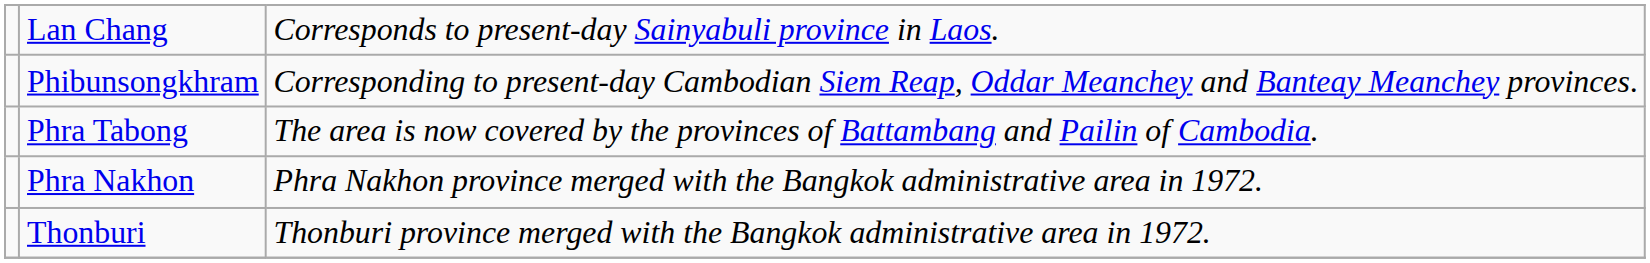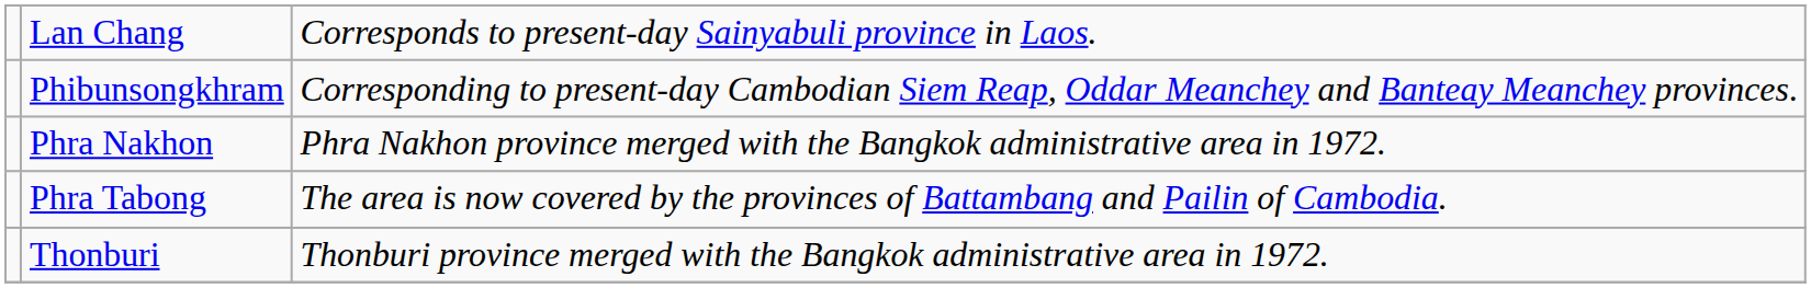 <table class="wikitable">
 <tr>
 <td></td>
 <td><a href='#'>Lan Chang</a><br></td>
 <td><em>Corresponds to present-day <a href='#'>Sainyabuli province</a> in <a href='#'>Laos</a>.</em></td>
 </tr>
 <tr>
 <td></td>
 <td><a href='#'>Phibunsongkhram</a><br></td>
 <td><em>Corresponding to present-day Cambodian <a href='#'>Siem Reap</a>, <a href='#'>Oddar Meanchey</a> and <a href='#'>Banteay Meanchey</a> provinces</em>.</td>
 </tr>
 <tr>
 <td></td>
-<td><a href='#'>Phra Tabong</a><br></td>
-<td><em>The area is now covered by the provinces of <a href='#'>Battambang</a> and <a href='#'>Pailin</a> of <a href='#'>Cambodia</a>.</em></td>
+<td><a href='#'>Phra Nakhon</a><br></td>
+<td><em>Phra Nakhon province merged with the Bangkok administrative area in 1972.</em></td>
 </tr>
 <tr>
 <td></td>
-<td><a href='#'>Phra Nakhon</a><br></td>
-<td><em>Phra Nakhon province merged with the Bangkok administrative area in 1972.</em></td>
+<td><a href='#'>Phra Tabong</a><br></td>
+<td><em>The area is now covered by the provinces of <a href='#'>Battambang</a> and <a href='#'>Pailin</a> of <a href='#'>Cambodia</a>.</em></td>
 </tr>
 <tr>
 <td></td>
 <td><a href='#'>Thonburi</a><br></td>
 <td><em>Thonburi province merged with the Bangkok administrative area in 1972.</em></td>
 </tr>
 <tr>
 </tr>
 </table>
